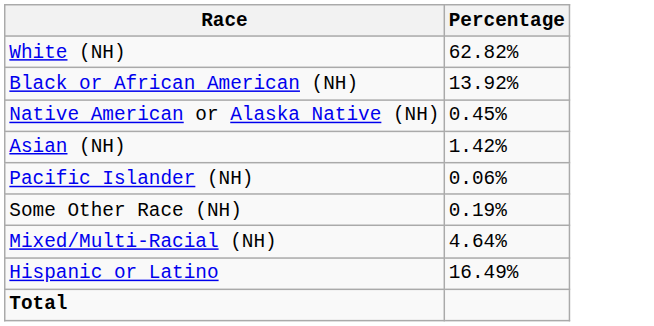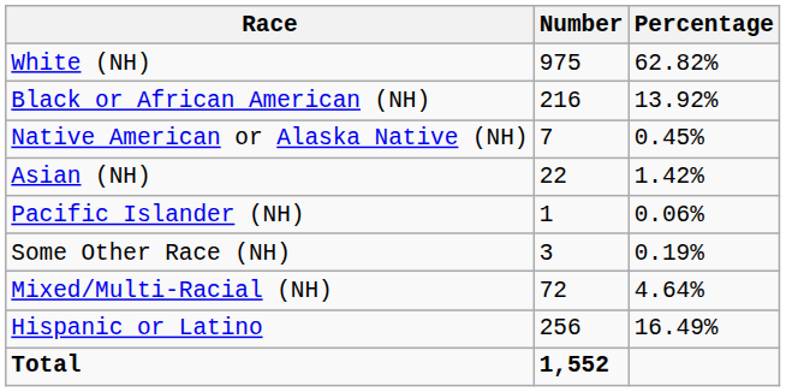 <table class="wikitable">
 <tr>
 <th>Race</th>
+<th>Number</th>
 <th>Percentage</th>
 </tr>
 <tr>
 <td><a href='#'>White</a> (NH)</td>
+<td>975</td>
 <td>62.82%</td>
 </tr>
 <tr>
 <td><a href='#'>Black or African American</a> (NH)</td>
+<td>216</td>
 <td>13.92%</td>
 </tr>
 <tr>
 <td><a href='#'>Native American</a> or <a href='#'>Alaska Native</a> (NH)</td>
+<td>7</td>
 <td>0.45%</td>
 </tr>
 <tr>
 <td><a href='#'>Asian</a> (NH)</td>
+<td>22</td>
 <td>1.42%</td>
 </tr>
 <tr>
 <td><a href='#'>Pacific Islander</a> (NH)</td>
+<td>1</td>
 <td>0.06%</td>
 </tr>
 <tr>
 <td>Some Other Race (NH)</td>
+<td>3</td>
 <td>0.19%</td>
 </tr>
 <tr>
 <td><a href='#'>Mixed/Multi-Racial</a> (NH)</td>
+<td>72</td>
 <td>4.64%</td>
 </tr>
 <tr>
 <td><a href='#'>Hispanic or Latino</a></td>
+<td>256</td>
 <td>16.49%</td>
 </tr>
 <tr>
 <td><strong>Total</strong></td>
+<td><strong>1,552</strong></td>
 <td></td>
 </tr>
 </table>
